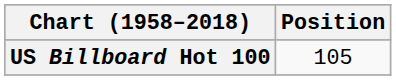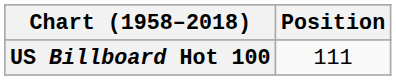 <table class="wikitable plainrowheaders" style="text-align:center">
 <tr>
 <th scope="col">Chart (1958–2018)</th>
 <th scope="col">Position</th>
 </tr>
 <tr>
 <th scope="row">US <em>Billboard</em> Hot 100</th>
-<td>105</td>
+<td>111</td>
 </tr>
 </table>
